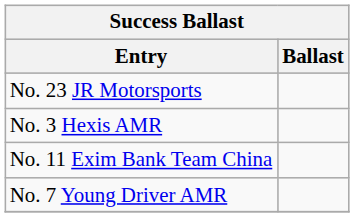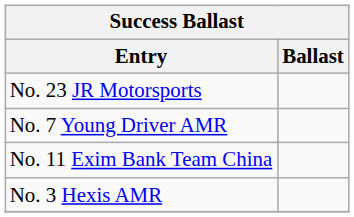 <table class="wikitable" style="font-size: 85%; float:right; margin-left:1em; margin-right:0">
 <tr>
 <th colspan=2>Success Ballast</th>
 </tr>
 <tr>
 <th>Entry</th>
 <th>Ballast</th>
 </tr>
 <tr>
 <td>No. 23 <a href='#'>JR Motorsports</a></td>
 <td></td>
 </tr>
 <tr>
-<td>No. 3 <a href='#'>Hexis AMR</a></td>
+<td>No. 7 <a href='#'>Young Driver AMR</a></td>
 <td></td>
 </tr>
 <tr>
 <td>No. 11 <a href='#'>Exim Bank Team China</a></td>
 <td></td>
 </tr>
 <tr>
-<td>No. 7 <a href='#'>Young Driver AMR</a></td>
+<td>No. 3 <a href='#'>Hexis AMR</a></td>
 <td></td>
 </tr>
 <tr>
 </tr>
 </table>
